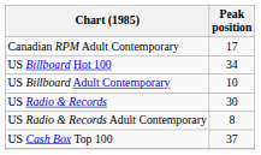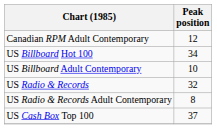 <table class="wikitable sortable">
 <tr>
 <th align="left">Chart (1985)</th>
 <th align="left">Peak<br>position</th>
 </tr>
 <tr>
 <td>Canadian <em>RPM</em> Adult Contemporary</td>
-<td style="text-align:center;">17</td>
+<td style="text-align:center;">12</td>
 </tr>
 <tr>
 <td>US <em><a href='#'>Billboard</a></em> <a href='#'>Hot 100</a></td>
 <td style="text-align:center;">34</td>
 </tr>
 <tr>
 <td>US <em>Billboard</em> <a href='#'>Adult Contemporary</a></td>
 <td style="text-align:center;">10</td>
 </tr>
 <tr>
 <td>US <em><a href='#'>Radio & Records</a></em></td>
-<td style="text-align:center;">30</td>
+<td style="text-align:center;">32</td>
 </tr>
 <tr>
 <td>US <em>Radio & Records</em> Adult Contemporary</td>
 <td style="text-align:center;">8</td>
 </tr>
 <tr>
 <td>US <em><a href='#'>Cash Box</a></em> Top 100</td>
 <td style="text-align:center;">37</td>
 </tr>
 <tr>
 </tr>
 </table>
